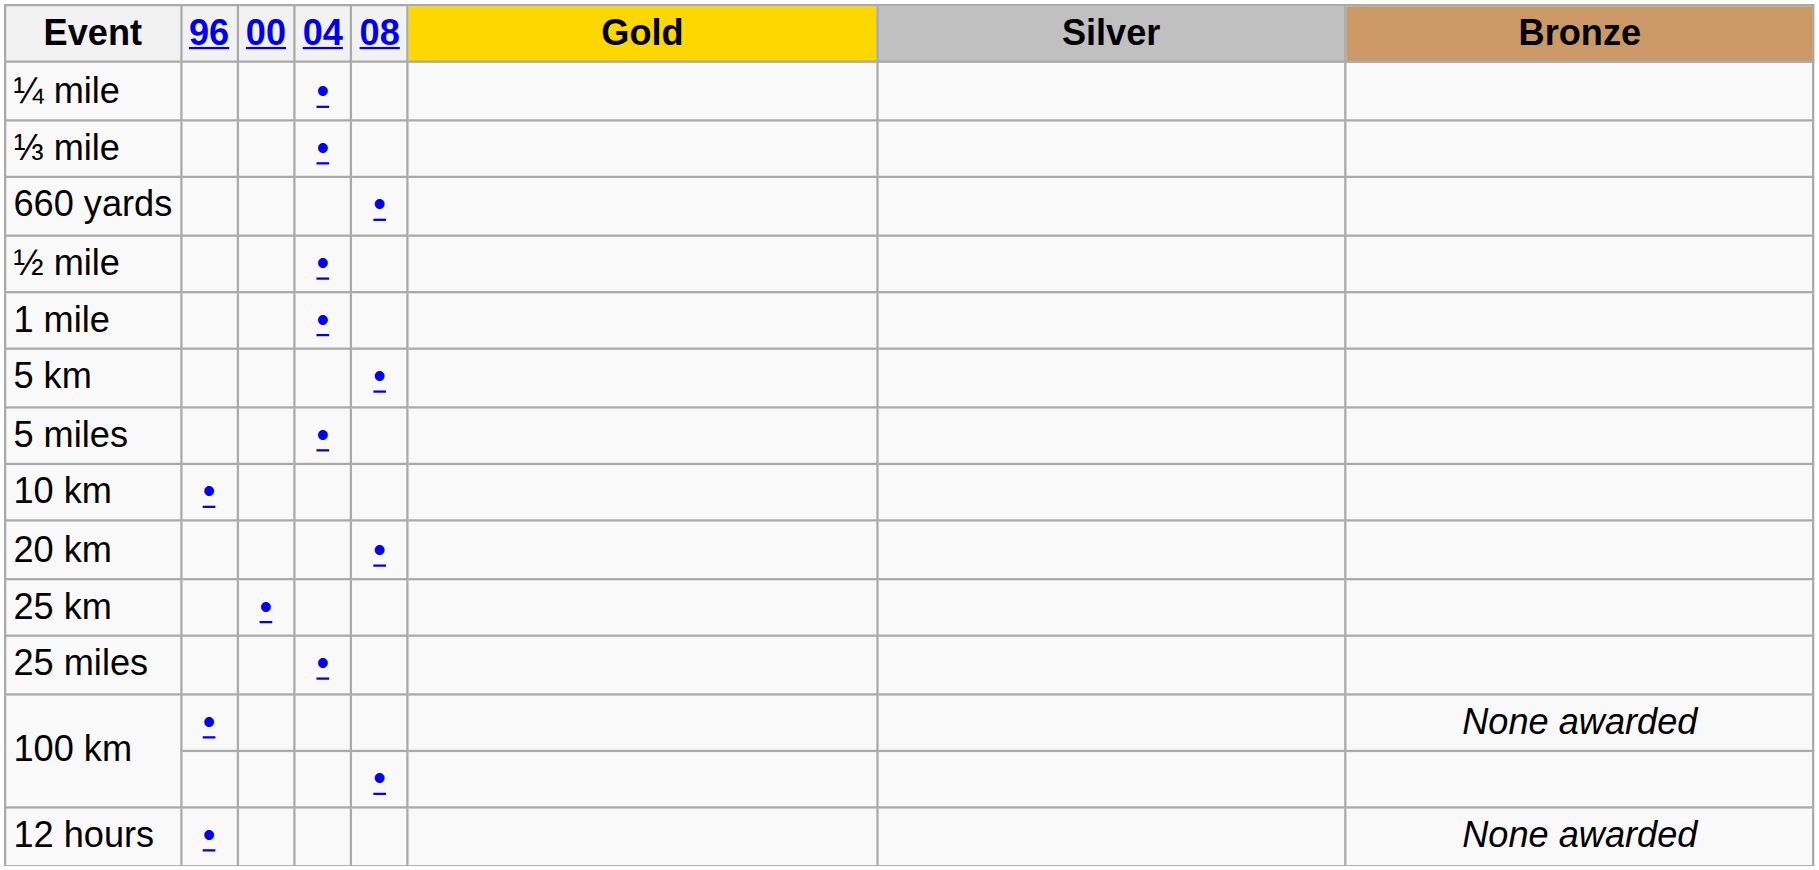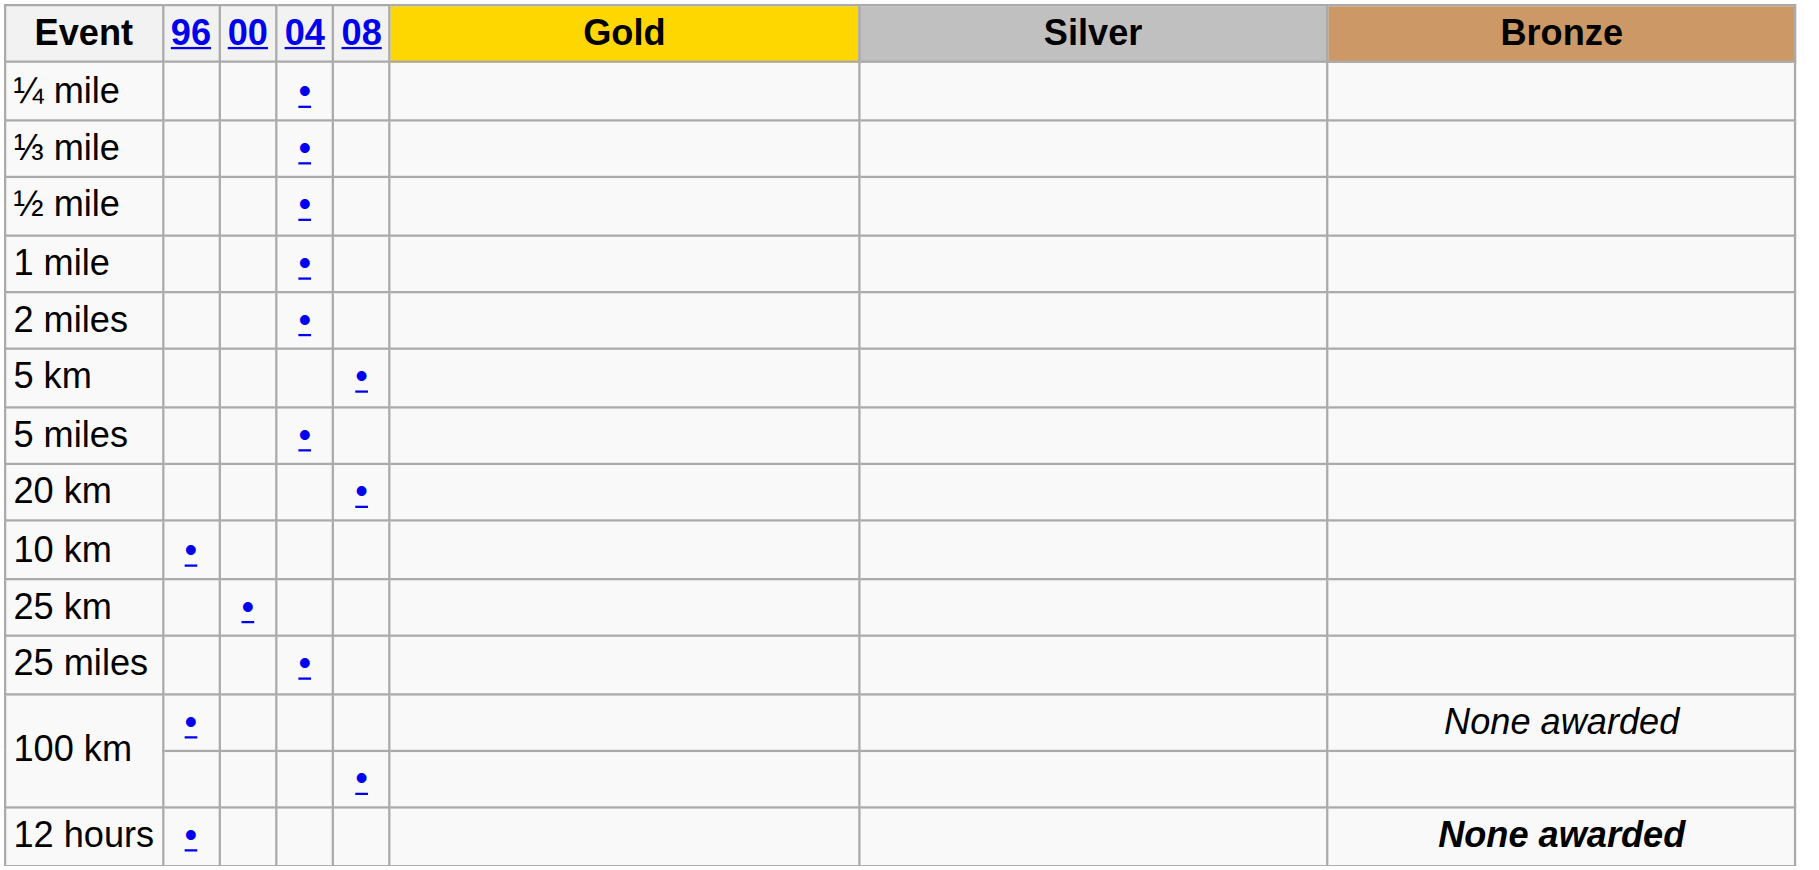 <table class="wikitable">
 <tr align=center>
 <th>Event</th>
 <th><a href='#'>96</a></th>
 <th><a href='#'>00</a></th>
 <th><a href='#'>04</a></th>
 <th><a href='#'>08</a></th>
 <td width=200 bgcolor=gold><strong>Gold</strong></td>
 <td width=200 bgcolor=silver><strong>Silver</strong></td>
 <td width=200 bgcolor=cc9966><strong>Bronze</strong></td>
 </tr>
 <tr>
 <td>¼ mile</td>
 <td></td>
 <td></td>
 <td align=center><a href='#'>•</a></td>
 <td></td>
 <td></td>
 <td></td>
 <td></td>
 </tr>
 <tr>
 <td>⅓ mile</td>
 <td></td>
 <td></td>
 <td align=center><a href='#'>•</a></td>
 <td></td>
 <td></td>
 <td></td>
 <td></td>
 </tr>
 <tr>
-<td>660 yards</td>
-<td></td>
-<td></td>
-<td></td>
-<td align=center><a href='#'>•</a></td>
-<td></td>
-<td></td>
-<td></td>
-</tr>
-<tr>
 <td>½ mile</td>
 <td></td>
 <td></td>
 <td align=center><a href='#'>•</a></td>
 <td></td>
 <td></td>
 <td></td>
 <td></td>
 </tr>
 <tr>
 <td>1 mile</td>
+<td></td>
+<td></td>
+<td align=center><a href='#'>•</a></td>
+<td></td>
+<td></td>
+<td></td>
+<td></td>
+</tr>
+<tr>
+<td>2 miles</td>
 <td></td>
 <td></td>
 <td align=center><a href='#'>•</a></td>
 <td></td>
 <td></td>
 <td></td>
 <td></td>
 </tr>
 <tr>
 <td>5 km</td>
 <td></td>
 <td></td>
 <td></td>
 <td align=center><a href='#'>•</a></td>
 <td></td>
 <td></td>
 <td></td>
 </tr>
 <tr>
 <td>5 miles</td>
 <td></td>
 <td></td>
 <td align=center><a href='#'>•</a></td>
 <td></td>
 <td></td>
 <td></td>
 <td></td>
 </tr>
 <tr>
+<td>20 km</td>
+<td></td>
+<td></td>
+<td></td>
+<td align=center><a href='#'>•</a></td>
+<td></td>
+<td></td>
+<td></td>
+</tr>
+<tr>
 <td>10 km</td>
 <td align=center><a href='#'>•</a></td>
 <td></td>
 <td></td>
 <td></td>
-<td></td>
-<td></td>
-<td></td>
-</tr>
-<tr>
-<td>20 km</td>
-<td></td>
-<td></td>
-<td></td>
-<td align=center><a href='#'>•</a></td>
 <td></td>
 <td></td>
 <td></td>
 </tr>
 <tr>
 <td>25 km</td>
 <td></td>
 <td align=center><a href='#'>•</a></td>
 <td></td>
 <td></td>
 <td></td>
 <td></td>
 <td></td>
 </tr>
 <tr>
 <td>25 miles</td>
 <td></td>
 <td></td>
 <td align=center><a href='#'>•</a></td>
 <td></td>
 <td></td>
 <td></td>
 <td></td>
 </tr>
 <tr>
 <td rowspan=2>100 km</td>
 <td align=center><a href='#'>•</a></td>
 <td></td>
 <td></td>
 <td></td>
 <td></td>
 <td></td>
 <td align="center"><em>None awarded</em></td>
 </tr>
 <tr>
 <td></td>
 <td></td>
 <td></td>
 <td align=center><a href='#'>•</a></td>
 <td></td>
 <td></td>
 <td></td>
 </tr>
 <tr>
 <td>12 hours</td>
 <td align=center><a href='#'>•</a></td>
 <td></td>
 <td></td>
 <td></td>
 <td></td>
 <td></td>
-<td align="center"><em>None awarded</em></td>
+<td align="center"><strong><em>None awarded</em></strong></td>
 </tr>
 </table>
